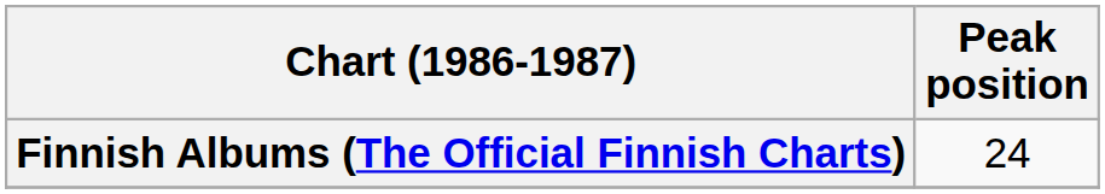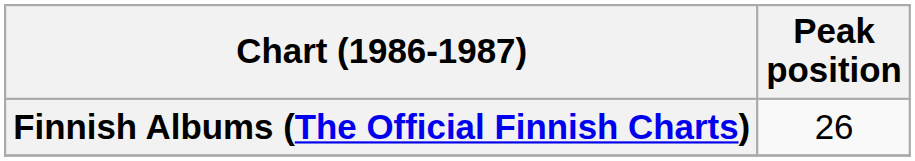 <table class="wikitable sortable plainrowheaders" style="text-align:center">
 <tr>
 <th scope="col">Chart (1986-1987)</th>
 <th scope="col">Peak<br> position</th>
 </tr>
 <tr>
 <th scope="row">Finnish Albums (<a href='#'>The Official Finnish Charts</a>)</th>
-<td align="center">24</td>
+<td align="center">26</td>
 </tr>
 <tr>
 </tr>
 <tr>
 </tr>
 <tr>
 </tr>
 <tr>
 </tr>
 </table>
